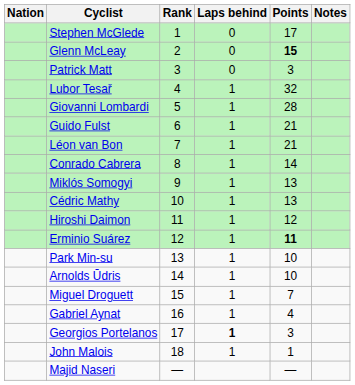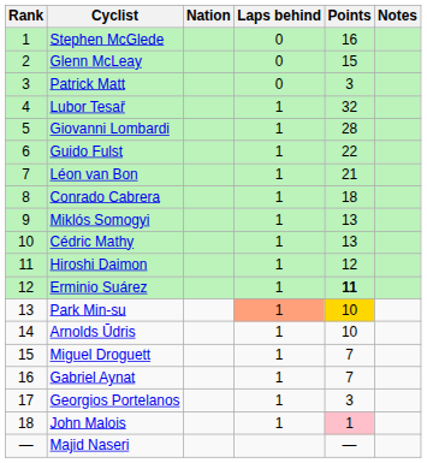 <table class="wikitable sortable" style="text-align:center">
 <tr>
+<th>Rank</th>
+<th>Cyclist</th>
 <th>Nation</th>
-<th>Cyclist</th>
-<th>Rank</th>
 <th>Laps behind</th>
 <th>Points</th>
 <th>Notes</th>
 </tr>
 <tr bgcolor=bbf3bb>
+<td>1</td>
+<td align=left><a href='#'>Stephen McGlede</a></td>
 <td align=left></td>
-<td align=left><a href='#'>Stephen McGlede</a></td>
-<td>1</td>
 <td>0</td>
-<td>17</td>
+<td>16</td>
 <td></td>
 </tr>
 <tr bgcolor=bbf3bb>
+<td>2</td>
+<td align=left><a href='#'>Glenn McLeay</a></td>
 <td align=left></td>
-<td align=left><a href='#'>Glenn McLeay</a></td>
-<td>2</td>
 <td>0</td>
-<td><strong>15</strong></td>
+<td>15</td>
 <td></td>
 </tr>
 <tr bgcolor=bbf3bb>
+<td>3</td>
+<td align=left><a href='#'>Patrick Matt</a></td>
 <td align=left></td>
-<td align=left><a href='#'>Patrick Matt</a></td>
-<td>3</td>
 <td>0</td>
 <td>3</td>
 <td></td>
 </tr>
 <tr bgcolor=bbf3bb>
+<td>4</td>
+<td align=left><a href='#'>Lubor Tesař</a></td>
 <td align=left></td>
-<td align=left><a href='#'>Lubor Tesař</a></td>
-<td>4</td>
 <td>1</td>
 <td>32</td>
 <td></td>
 </tr>
 <tr bgcolor=bbf3bb>
+<td>5</td>
+<td align=left><a href='#'>Giovanni Lombardi</a></td>
 <td align=left></td>
-<td align=left><a href='#'>Giovanni Lombardi</a></td>
-<td>5</td>
 <td>1</td>
 <td>28</td>
 <td></td>
 </tr>
 <tr bgcolor=bbf3bb>
+<td>6</td>
+<td align=left><a href='#'>Guido Fulst</a></td>
 <td align=left></td>
-<td align=left><a href='#'>Guido Fulst</a></td>
-<td>6</td>
+<td>1</td>
+<td>22</td>
+<td></td>
+</tr>
+<tr bgcolor=bbf3bb>
+<td>7</td>
+<td align=left><a href='#'>Léon van Bon</a></td>
+<td align=left></td>
 <td>1</td>
 <td>21</td>
 <td></td>
 </tr>
 <tr bgcolor=bbf3bb>
+<td>8</td>
+<td align=left><a href='#'>Conrado Cabrera</a></td>
 <td align=left></td>
-<td align=left><a href='#'>Léon van Bon</a></td>
-<td>7</td>
 <td>1</td>
-<td>21</td>
+<td>18</td>
 <td></td>
 </tr>
 <tr bgcolor=bbf3bb>
+<td>9</td>
+<td align=left><a href='#'>Miklós Somogyi</a></td>
 <td align=left></td>
-<td align=left><a href='#'>Conrado Cabrera</a></td>
-<td>8</td>
-<td>1</td>
-<td>14</td>
-<td></td>
-</tr>
-<tr bgcolor=bbf3bb>
-<td align=left></td>
-<td align=left><a href='#'>Miklós Somogyi</a></td>
-<td>9</td>
 <td>1</td>
 <td>13</td>
 <td></td>
 </tr>
 <tr bgcolor=bbf3bb>
+<td>10</td>
+<td align=left><a href='#'>Cédric Mathy</a></td>
 <td align=left></td>
-<td align=left><a href='#'>Cédric Mathy</a></td>
-<td>10</td>
 <td>1</td>
 <td>13</td>
 <td></td>
 </tr>
 <tr bgcolor=bbf3bb>
+<td>11</td>
+<td align=left><a href='#'>Hiroshi Daimon</a></td>
 <td align=left></td>
-<td align=left><a href='#'>Hiroshi Daimon</a></td>
-<td>11</td>
 <td>1</td>
 <td>12</td>
 <td></td>
 </tr>
 <tr bgcolor=bbf3bb>
+<td>12</td>
+<td align=left><a href='#'>Erminio Suárez</a></td>
 <td align=left></td>
-<td align=left><a href='#'>Erminio Suárez</a></td>
-<td>12</td>
 <td>1</td>
 <td><strong>11</strong></td>
 <td></td>
 </tr>
 <tr>
+<td>13</td>
+<td align=left><a href='#'>Park Min-su</a></td>
 <td align=left></td>
-<td align=left><a href='#'>Park Min-su</a></td>
-<td>13</td>
+<td style="background: lightsalmon;">1</td>
+<td style="background: gold;">10</td>
+<td></td>
+</tr>
+<tr>
+<td>14</td>
+<td align=left><a href='#'>Arnolds Ūdris</a></td>
+<td align=left></td>
 <td>1</td>
 <td>10</td>
 <td></td>
 </tr>
 <tr>
+<td>15</td>
+<td align=left><a href='#'>Miguel Droguett</a></td>
 <td align=left></td>
-<td align=left><a href='#'>Arnolds Ūdris</a></td>
-<td>14</td>
-<td>1</td>
-<td>10</td>
-<td></td>
-</tr>
-<tr>
-<td align=left></td>
-<td align=left><a href='#'>Miguel Droguett</a></td>
-<td>15</td>
 <td>1</td>
 <td>7</td>
 <td></td>
 </tr>
 <tr>
+<td>16</td>
+<td align=left><a href='#'>Gabriel Aynat</a></td>
 <td align=left></td>
-<td align=left><a href='#'>Gabriel Aynat</a></td>
-<td>16</td>
 <td>1</td>
-<td>4</td>
+<td>7</td>
 <td></td>
 </tr>
 <tr>
+<td>17</td>
+<td align=left><a href='#'>Georgios Portelanos</a></td>
 <td align=left></td>
-<td align=left><a href='#'>Georgios Portelanos</a></td>
-<td>17</td>
-<td><strong>1</strong></td>
+<td>1</td>
 <td>3</td>
 <td></td>
 </tr>
 <tr>
+<td>18</td>
+<td align=left><a href='#'>John Malois</a></td>
 <td align=left></td>
-<td align=left><a href='#'>John Malois</a></td>
-<td>18</td>
 <td>1</td>
-<td>1</td>
+<td style="background: pink;">1</td>
 <td></td>
 </tr>
 <tr>
+<td data-sort-value=19>—</td>
+<td align=left><a href='#'>Majid Naseri</a></td>
 <td align=left></td>
-<td align=left><a href='#'>Majid Naseri</a></td>
-<td data-sort-value=19>—</td>
 <td data-sort-value=9></td>
 <td data-sort-value=0>—</td>
 <td></td>
 </tr>
 </table>
